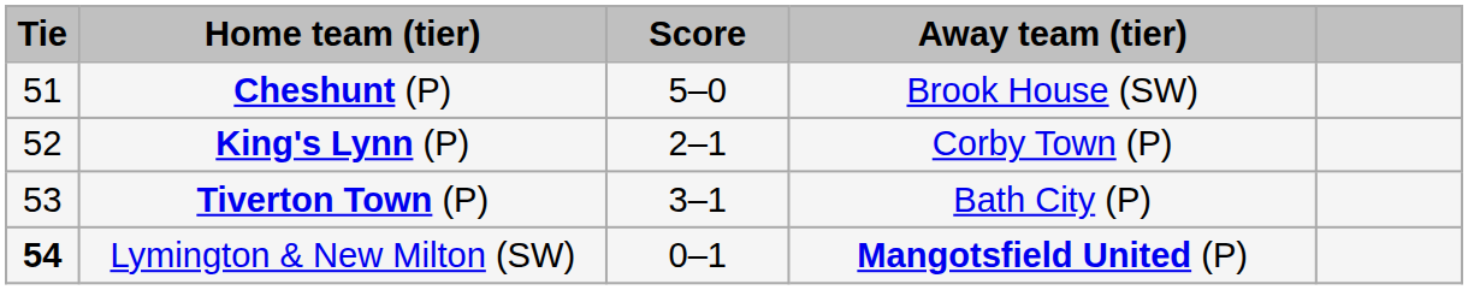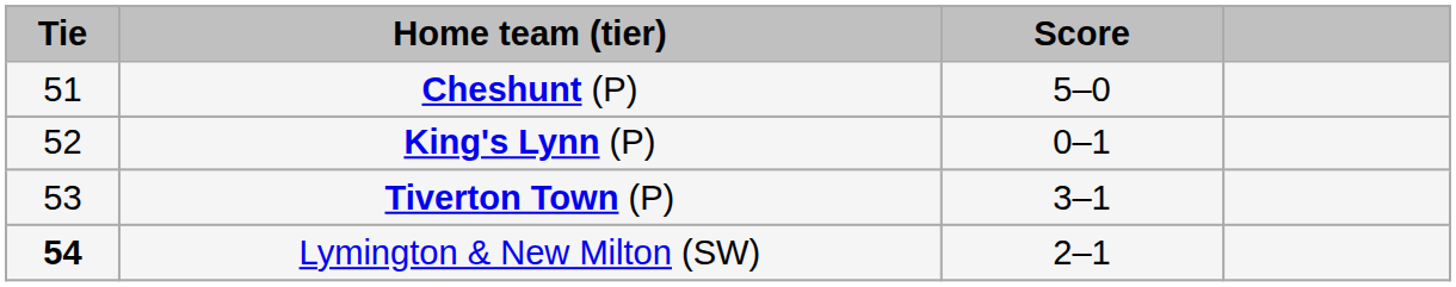 <table class="wikitable" style="width: 600px; background:WhiteSmoke; text-align:center; font-size:90%">
 <tr>
 <td scope="col" style="width:  5.00%; background:silver;"><strong>Tie</strong></td>
 <td scope="col" style="width: 36.25%; background:silver;"><strong>Home team (tier)</strong></td>
 <td scope="col" style="width: 12.50%; background:silver;"><strong>Score</strong></td>
-<td scope="col" style="width: 36.25%; background:silver;"><strong>Away team (tier)</strong></td>
 <td scope="col" style="width: 10.00%; background:silver;"><strong></strong></td>
 </tr>
 <tr>
 <td>51</td>
 <td><strong><a href='#'>Cheshunt</a></strong> (P)</td>
 <td>5–0</td>
-<td><a href='#'>Brook House</a> (SW)</td>
 <td></td>
 </tr>
 <tr>
 <td>52</td>
 <td><strong><a href='#'>King's Lynn</a></strong> (P)</td>
-<td>2–1</td>
-<td><a href='#'>Corby Town</a> (P)</td>
+<td>0–1</td>
 <td></td>
 </tr>
 <tr>
 <td>53</td>
 <td><strong><a href='#'>Tiverton Town</a></strong> (P)</td>
 <td>3–1</td>
-<td><a href='#'>Bath City</a> (P)</td>
 <td></td>
 </tr>
 <tr>
 <td><strong>54</strong></td>
 <td><a href='#'>Lymington & New Milton</a> (SW)</td>
-<td>0–1</td>
-<td><strong><a href='#'>Mangotsfield United</a></strong> (P)</td>
+<td>2–1</td>
 <td></td>
 </tr>
 </table>
